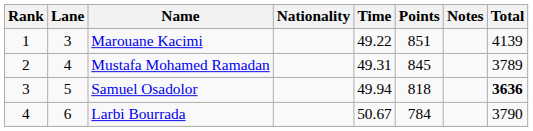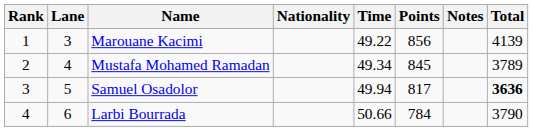 <table class="wikitable sortable" style="text-align:center">
 <tr>
 <th>Rank</th>
 <th>Lane</th>
 <th>Name</th>
 <th>Nationality</th>
 <th>Time</th>
 <th>Points</th>
 <th>Notes</th>
 <th>Total</th>
 </tr>
 <tr>
 <td>1</td>
 <td>3</td>
 <td align="left"><a href='#'>Marouane Kacimi</a></td>
 <td align=left></td>
 <td>49.22</td>
-<td>851</td>
+<td>856</td>
 <td></td>
 <td>4139</td>
 </tr>
 <tr>
 <td>2</td>
 <td>4</td>
 <td align="left"><a href='#'>Mustafa Mohamed Ramadan</a></td>
 <td align=left></td>
-<td>49.31</td>
+<td>49.34</td>
 <td>845</td>
 <td></td>
 <td>3789</td>
 </tr>
 <tr>
 <td>3</td>
 <td>5</td>
 <td align="left"><a href='#'>Samuel Osadolor</a></td>
 <td align=left></td>
 <td>49.94</td>
-<td>818</td>
+<td>817</td>
 <td></td>
 <td><strong>3636</strong></td>
 </tr>
 <tr>
 <td>4</td>
 <td>6</td>
 <td align="left"><a href='#'>Larbi Bourrada</a></td>
 <td align=left></td>
-<td>50.67</td>
+<td>50.66</td>
 <td>784</td>
 <td></td>
 <td>3790</td>
 </tr>
 </table>
